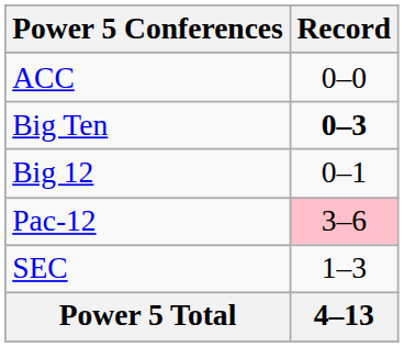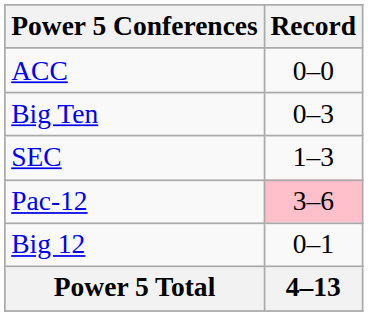 <table class="wikitable">
 <tr>
 <th>Power 5 Conferences</th>
 <th>Record</th>
 </tr>
 <tr>
 <td><a href='#'>ACC</a></td>
 <td align=center>0–0</td>
 </tr>
 <tr>
 <td><a href='#'>Big Ten</a></td>
-<td align=center><strong>0–3</strong></td>
+<td align=center>0–3</td>
+</tr>
+<tr>
+<td><a href='#'>SEC</a></td>
+<td align=center>1–3</td>
+</tr>
+<tr>
+<td><a href='#'>Pac-12</a></td>
+<td align=center style="background: pink;">3–6</td>
 </tr>
 <tr>
 <td><a href='#'>Big 12</a></td>
 <td align=center>0–1</td>
 </tr>
 <tr>
-<td><a href='#'>Pac-12</a></td>
-<td align=center style="background: pink;">3–6</td>
-</tr>
-<tr>
-<td><a href='#'>SEC</a></td>
-<td align=center>1–3</td>
-</tr>
-<tr>
 <th>Power 5 Total</th>
 <th>4–13</th>
 </tr>
 </table>
